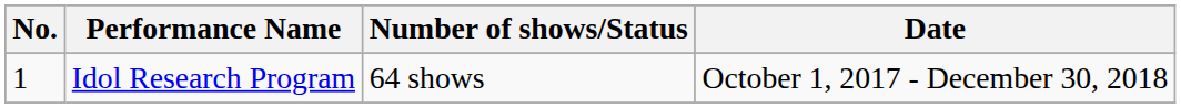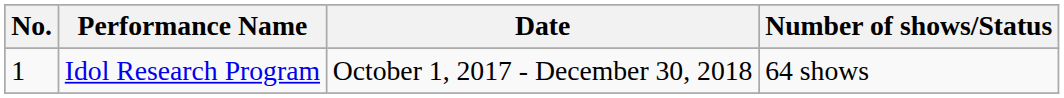 <table class="wikitable">
 <tr>
 <th>No.</th>
 <th>Performance Name</th>
+<th>Date</th>
 <th>Number of shows/Status</th>
-<th>Date</th>
 </tr>
 <tr>
 <td>1</td>
 <td><a href='#'>Idol Research Program</a></td>
+<td>October 1, 2017 - December 30, 2018</td>
 <td>64 shows</td>
-<td>October 1, 2017 - December 30, 2018</td>
 </tr>
 </table>
